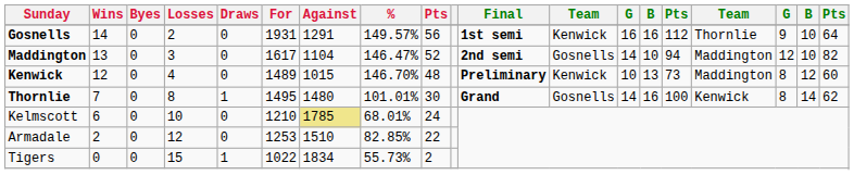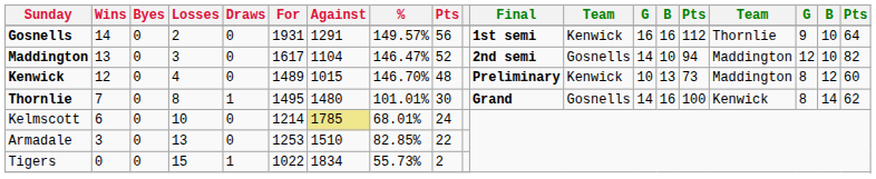 <table style="font-size: 85%; text-align: left;" class="wikitable">
 <tr>
 <th style="color:crimson">Sunday</th>
 <th style="color:crimson">Wins</th>
 <th style="color:crimson">Byes</th>
 <th style="color:crimson">Losses</th>
 <th style="color:crimson">Draws</th>
 <th style="color:crimson">For</th>
 <th style="color:crimson">Against</th>
 <th style="color:crimson">%</th>
 <th style="color:crimson">Pts</th>
 <th></th>
 <th style="color:green">Final</th>
 <th style="color:green">Team</th>
 <th style="color:green">G</th>
 <th style="color:green">B</th>
 <th style="color:green">Pts</th>
 <th style="color:green">Team</th>
 <th style="color:green">G</th>
 <th style="color:green">B</th>
 <th style="color:green">Pts</th>
 </tr>
 <tr>
 </tr>
 <tr>
 </tr>
 <tr>
 <td><strong>	Gosnells	</strong></td>
 <td>14</td>
 <td>0</td>
 <td>2</td>
 <td>0</td>
 <td>1931</td>
 <td>1291</td>
 <td>149.57%</td>
 <td>56</td>
 <td></td>
 <td><strong>1st semi</strong></td>
 <td>Kenwick</td>
 <td>16</td>
 <td>16</td>
 <td>112</td>
 <td>Thornlie</td>
 <td>9</td>
 <td>10</td>
 <td>64</td>
 </tr>
 <tr>
 <td><strong>	Maddington	</strong></td>
 <td>13</td>
 <td>0</td>
 <td>3</td>
 <td>0</td>
 <td>1617</td>
 <td>1104</td>
 <td>146.47%</td>
 <td>52</td>
 <td></td>
 <td><strong>2nd semi</strong></td>
 <td>Gosnells</td>
 <td>14</td>
 <td>10</td>
 <td>94</td>
 <td>Maddington</td>
 <td>12</td>
 <td>10</td>
 <td>82</td>
 </tr>
 <tr>
 <td><strong>	Kenwick	</strong></td>
 <td>12</td>
 <td>0</td>
 <td>4</td>
 <td>0</td>
 <td>1489</td>
 <td>1015</td>
 <td>146.70%</td>
 <td>48</td>
 <td></td>
 <td><strong>Preliminary</strong></td>
 <td>Kenwick</td>
 <td>10</td>
 <td>13</td>
 <td>73</td>
 <td>Maddington</td>
 <td>8</td>
 <td>12</td>
 <td>60</td>
 </tr>
 <tr>
 <td><strong>	Thornlie	</strong></td>
 <td>7</td>
 <td>0</td>
 <td>8</td>
 <td>1</td>
 <td>1495</td>
 <td>1480</td>
 <td>101.01%</td>
 <td>30</td>
 <td></td>
 <td><strong>Grand</strong></td>
 <td>Gosnells</td>
 <td>14</td>
 <td>16</td>
 <td>100</td>
 <td>Kenwick</td>
 <td>8</td>
 <td>14</td>
 <td>62</td>
 </tr>
 <tr>
 <td>Kelmscott</td>
 <td>6</td>
 <td>0</td>
 <td>10</td>
 <td>0</td>
-<td>1210</td>
+<td>1214</td>
 <td style="background: khaki;">1785</td>
 <td>68.01%</td>
 <td>24</td>
 <td></td>
 </tr>
 <tr>
 <td>Armadale</td>
-<td>2</td>
+<td>3</td>
 <td>0</td>
-<td>12</td>
+<td>13</td>
 <td>0</td>
 <td>1253</td>
 <td>1510</td>
 <td>82.85%</td>
 <td>22</td>
 <td></td>
 </tr>
 <tr>
 <td>Tigers</td>
 <td>0</td>
 <td>0</td>
 <td>15</td>
 <td>1</td>
 <td>1022</td>
 <td>1834</td>
 <td>55.73%</td>
 <td>2</td>
 <td></td>
 </tr>
 <tr>
 </tr>
 </table>
